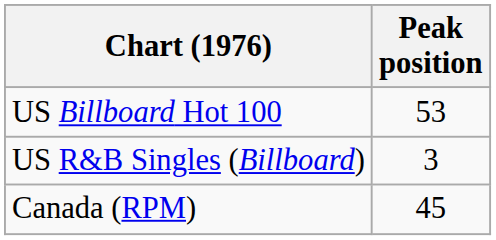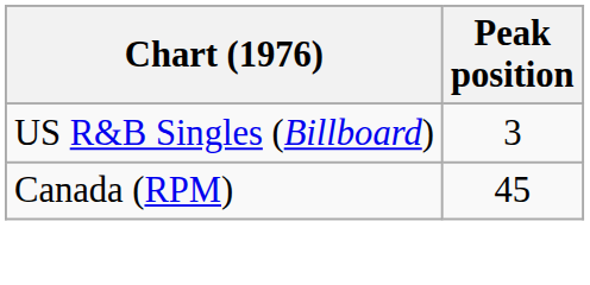 <table class="wikitable sortable">
 <tr>
 <th>Chart (1976)</th>
 <th>Peak<br>position</th>
-</tr>
-<tr>
-<td>US <a href='#'><em>Billboard</em> Hot 100</a></td>
-<td align=center>53</td>
 </tr>
 <tr>
 <td>US <a href='#'>R&B Singles</a> (<em><a href='#'>Billboard</a></em>)</td>
 <td align=center>3</td>
 </tr>
 <tr>
 <td>Canada (<a href='#'>RPM</a>)</td>
 <td align=center>45</td>
 </tr>
 </table>
